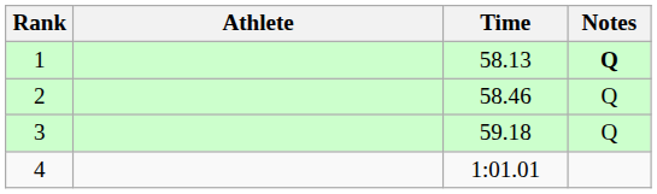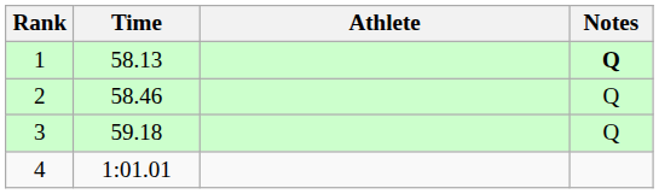 <table class="wikitable" style="text-align:center">
 <tr>
 <th width=40>Rank</th>
+<th width=80>Time</th>
 <th width=250>Athlete</th>
-<th width=80>Time</th>
 <th width=50>Notes</th>
 </tr>
 <tr bgcolor=ccffcc>
 <td>1</td>
+<td>58.13</td>
 <td align=left></td>
-<td>58.13</td>
 <td><strong>Q</strong></td>
 </tr>
 <tr bgcolor=ccffcc>
 <td>2</td>
+<td>58.46</td>
 <td align=left></td>
-<td>58.46</td>
 <td>Q</td>
 </tr>
 <tr bgcolor=ccffcc>
 <td>3</td>
+<td>59.18</td>
 <td align=left></td>
-<td>59.18</td>
 <td>Q</td>
 </tr>
 <tr>
 <td>4</td>
+<td>1:01.01</td>
 <td align=left></td>
-<td>1:01.01</td>
 <td></td>
 </tr>
 </table>
